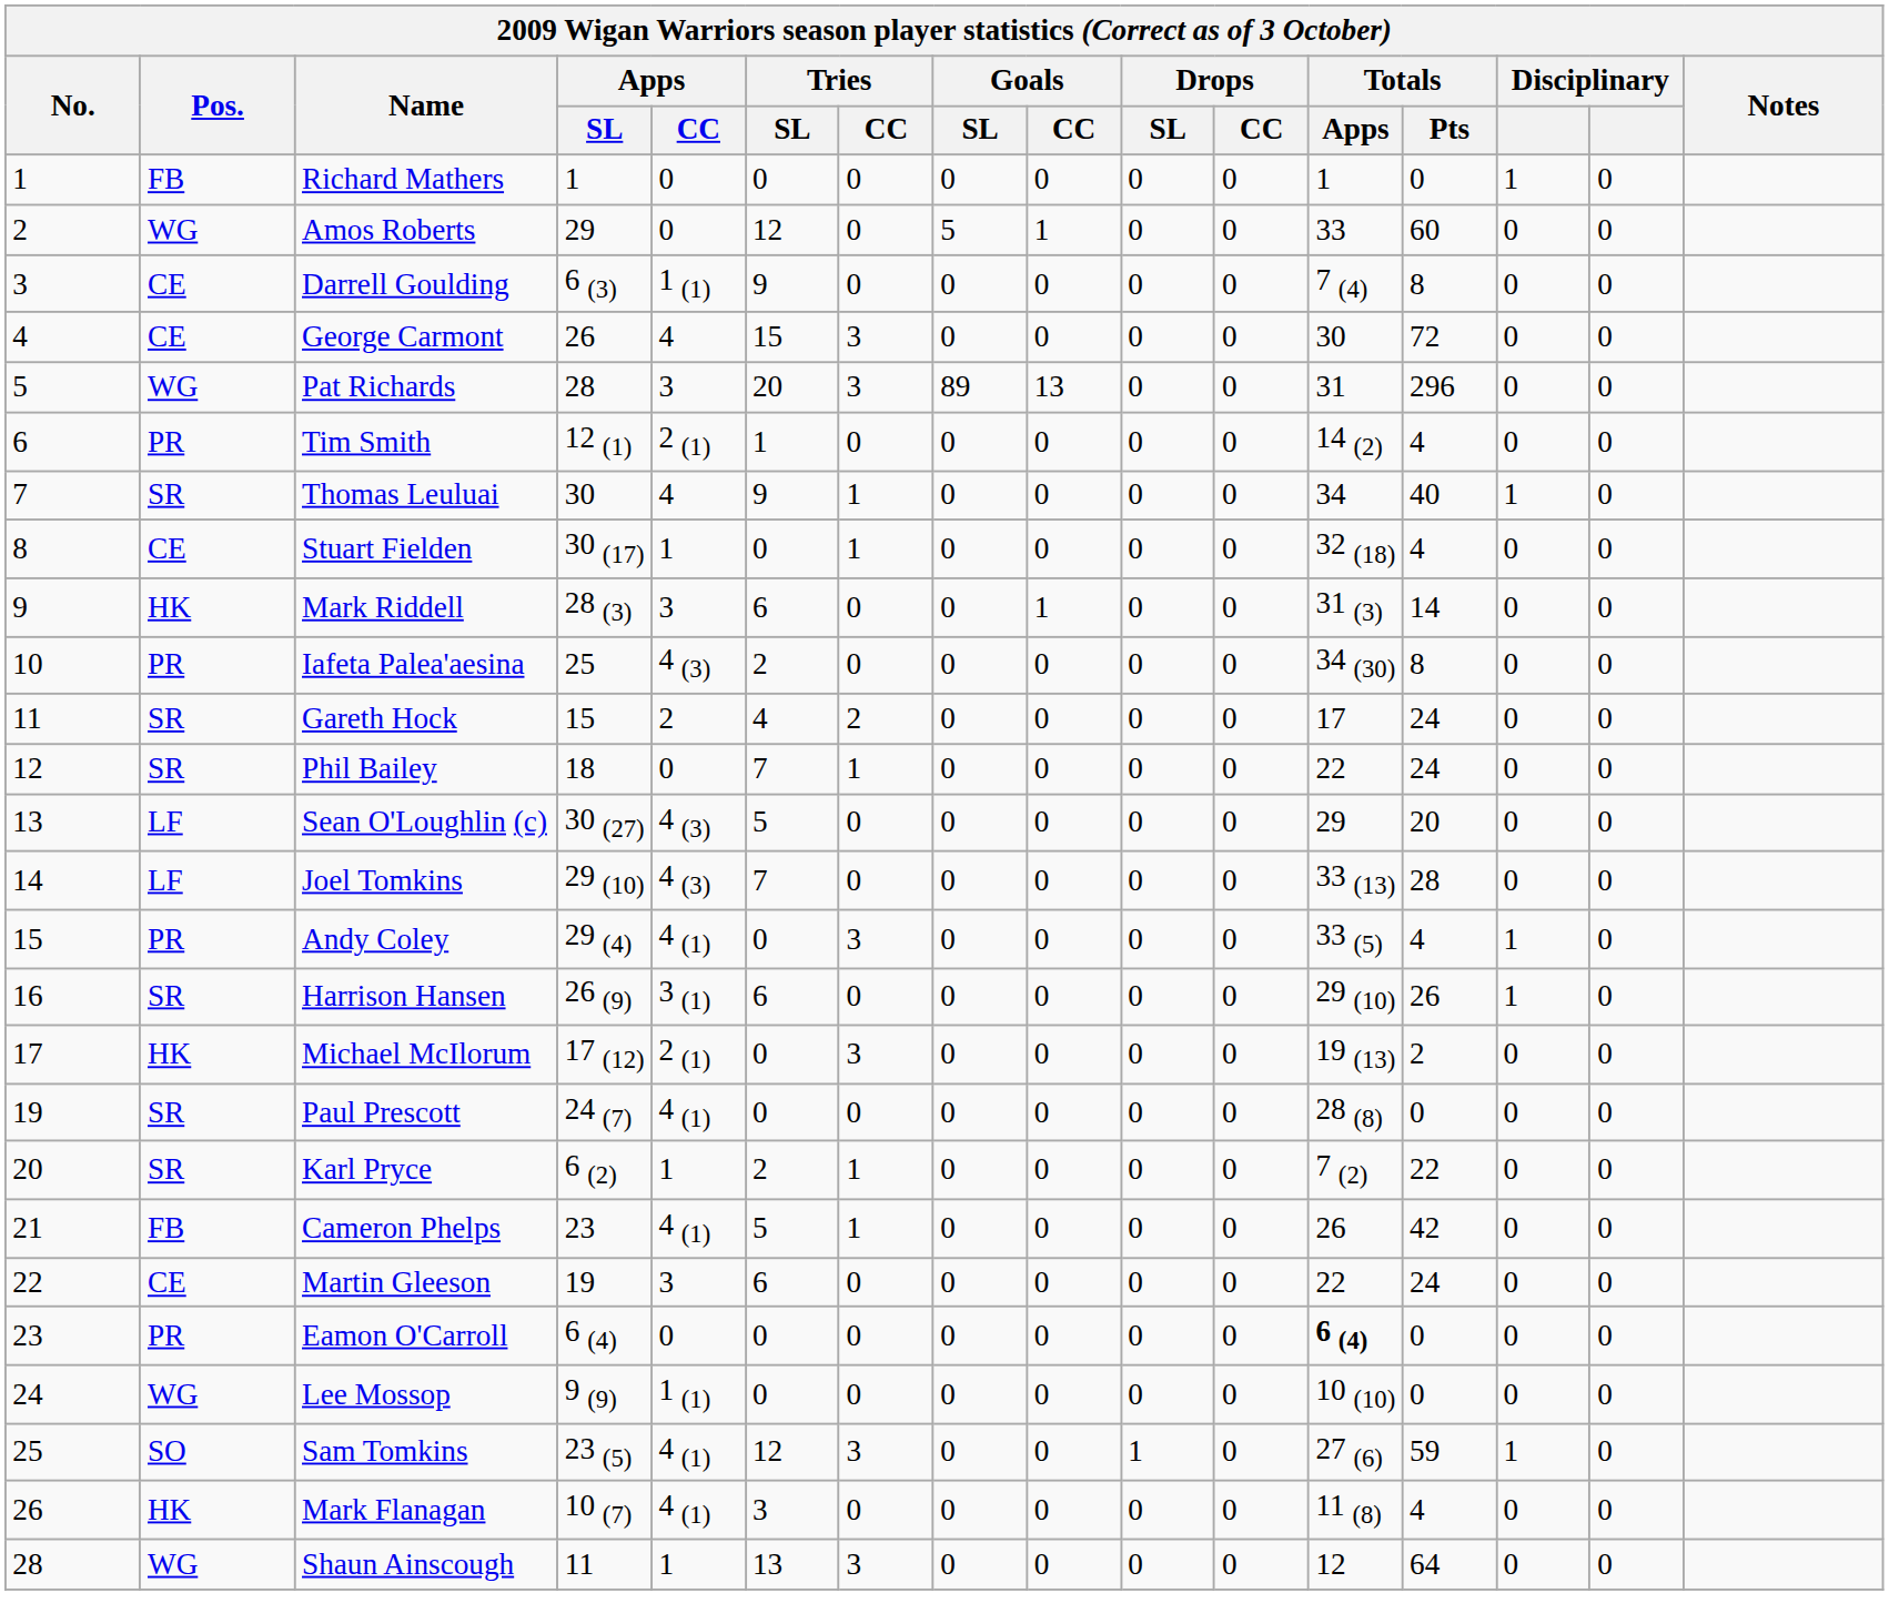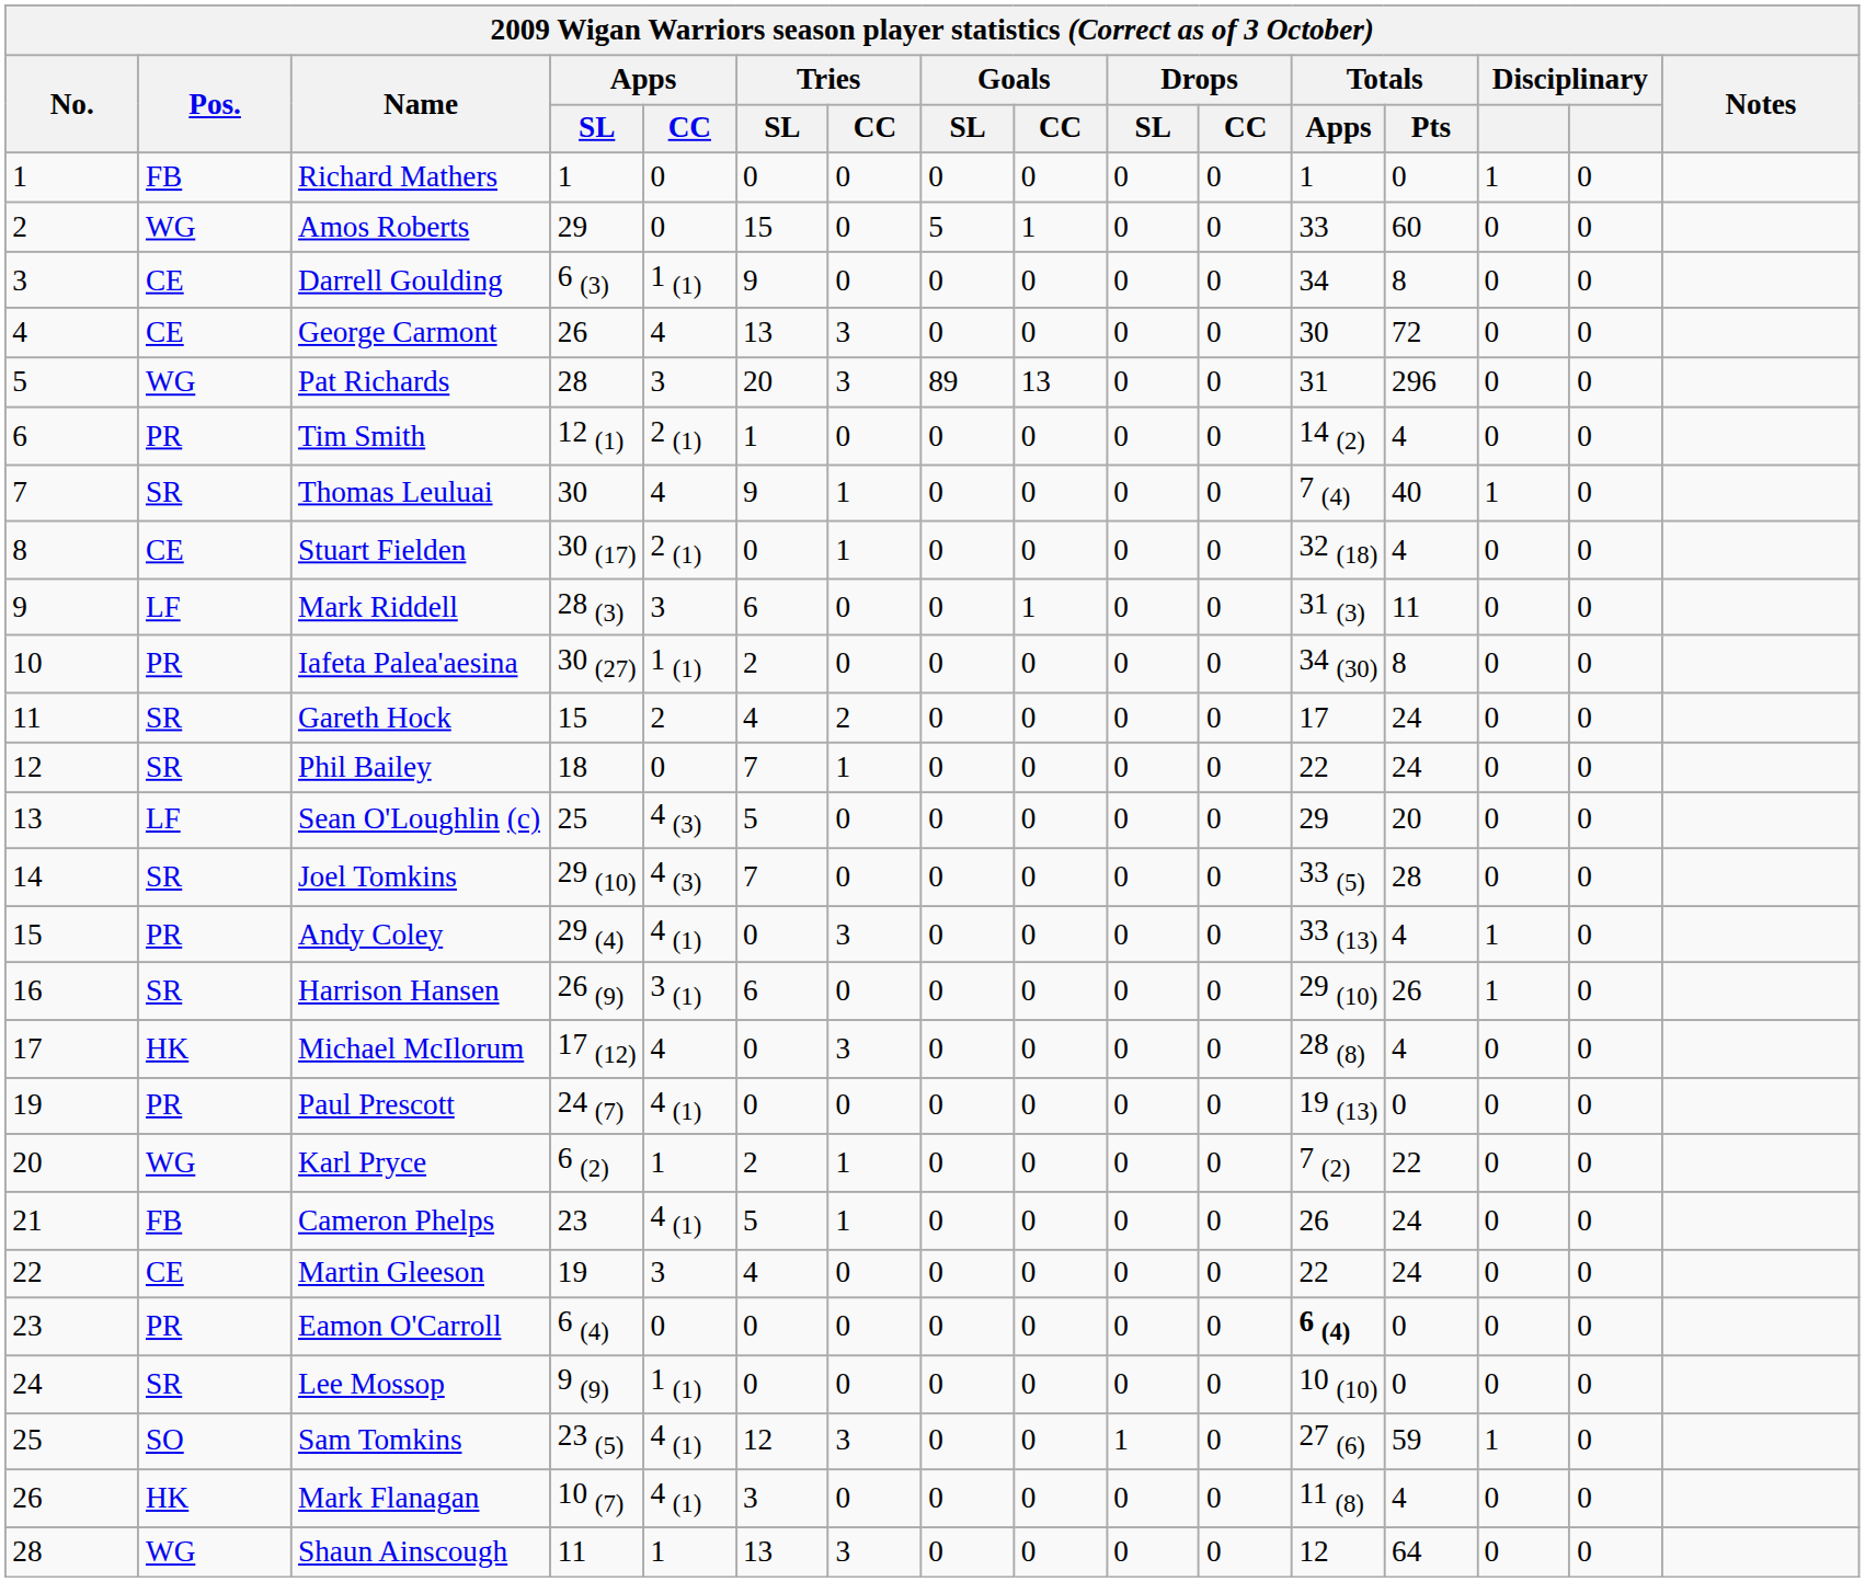 <table class="wikitable" border=1 style="font-size:90%">
 <tr>
 <th colspan=20>2009 Wigan Warriors season player statistics <em>(Correct as of 3 October)</em></th>
 </tr>
 <tr>
 <th rowspan=2>No.</th>
 <th rowspan=2><a href='#'>Pos.</a></th>
 <th rowspan=2 width=14%>Name</th>
 <th colspan=2 width=10%>Apps</th>
 <th colspan=2 width=10%>Tries</th>
 <th colspan=2 width=10%>Goals</th>
 <th colspan=2 width=10%>Drops</th>
 <th colspan=2 width=10%>Totals</th>
 <th colspan=2 width=10%>Disciplinary</th>
 <th rowspan=2>Notes</th>
 </tr>
 <tr>
 <th width=5%><a href='#'>SL</a></th>
 <th width=5%><a href='#'>CC</a></th>
 <th width=5%>SL</th>
 <th width=5%>CC</th>
 <th width=5%>SL</th>
 <th width=5%>CC</th>
 <th width=5%>SL</th>
 <th width=5%>CC</th>
 <th width=5%>Apps</th>
 <th width=5%>Pts</th>
 <th width=5%></th>
 <th width=5%></th>
 </tr>
 <tr>
 <td>1</td>
 <td><a href='#'>FB</a></td>
 <td><a href='#'>Richard Mathers</a></td>
 <td>1</td>
 <td>0</td>
 <td>0</td>
 <td>0</td>
 <td>0</td>
 <td>0</td>
 <td>0</td>
 <td>0</td>
 <td>1</td>
 <td>0</td>
 <td>1</td>
 <td>0</td>
 <td></td>
 </tr>
 <tr>
 <td>2</td>
 <td><a href='#'>WG</a></td>
 <td><a href='#'>Amos Roberts</a></td>
 <td>29</td>
 <td>0</td>
-<td>12</td>
+<td>15</td>
 <td>0</td>
 <td>5</td>
 <td>1</td>
 <td>0</td>
 <td>0</td>
 <td>33</td>
 <td>60</td>
 <td>0</td>
 <td>0</td>
 <td></td>
 </tr>
 <tr>
 <td>3</td>
 <td><a href='#'>CE</a></td>
 <td><a href='#'>Darrell Goulding</a></td>
 <td>6 <sub>(3)</sub></td>
 <td>1 <sub>(1)</sub></td>
 <td>9</td>
 <td>0</td>
 <td>0</td>
 <td>0</td>
 <td>0</td>
 <td>0</td>
-<td>7 <sub>(4)</sub></td>
+<td>34</td>
 <td>8</td>
 <td>0</td>
 <td>0</td>
 <td></td>
 </tr>
 <tr>
 <td>4</td>
 <td><a href='#'>CE</a></td>
 <td><a href='#'>George Carmont</a></td>
 <td>26</td>
 <td>4</td>
-<td>15</td>
+<td>13</td>
 <td>3</td>
 <td>0</td>
 <td>0</td>
 <td>0</td>
 <td>0</td>
 <td>30</td>
 <td>72</td>
 <td>0</td>
 <td>0</td>
 <td></td>
 </tr>
 <tr>
 <td>5</td>
 <td><a href='#'>WG</a></td>
 <td><a href='#'>Pat Richards</a></td>
 <td>28</td>
 <td>3</td>
 <td>20</td>
 <td>3</td>
 <td>89</td>
 <td>13</td>
 <td>0</td>
 <td>0</td>
 <td>31</td>
 <td>296</td>
 <td>0</td>
 <td>0</td>
 <td></td>
 </tr>
 <tr>
 <td>6</td>
 <td><a href='#'>PR</a></td>
 <td><a href='#'>Tim Smith</a></td>
 <td>12 <sub>(1)</sub></td>
 <td>2 <sub>(1)</sub></td>
 <td>1</td>
 <td>0</td>
 <td>0</td>
 <td>0</td>
 <td>0</td>
 <td>0</td>
 <td>14 <sub>(2)</sub></td>
 <td>4</td>
 <td>0</td>
 <td>0</td>
 <td></td>
 </tr>
 <tr>
 <td>7</td>
 <td><a href='#'>SR</a></td>
 <td><a href='#'>Thomas Leuluai</a></td>
 <td>30</td>
 <td>4</td>
 <td>9</td>
 <td>1</td>
 <td>0</td>
 <td>0</td>
 <td>0</td>
 <td>0</td>
-<td>34</td>
+<td>7 <sub>(4)</sub></td>
 <td>40</td>
 <td>1</td>
 <td>0</td>
 <td></td>
 </tr>
 <tr>
 <td>8</td>
 <td><a href='#'>CE</a></td>
 <td><a href='#'>Stuart Fielden</a></td>
 <td>30 <sub>(17)</sub></td>
-<td>1</td>
+<td>2 <sub>(1)</sub></td>
 <td>0</td>
 <td>1</td>
 <td>0</td>
 <td>0</td>
 <td>0</td>
 <td>0</td>
 <td>32 <sub>(18)</sub></td>
 <td>4</td>
 <td>0</td>
 <td>0</td>
 <td></td>
 </tr>
 <tr>
 <td>9</td>
-<td><a href='#'>HK</a></td>
+<td><a href='#'>LF</a></td>
 <td><a href='#'>Mark Riddell</a></td>
 <td>28 <sub>(3)</sub></td>
 <td>3</td>
 <td>6</td>
 <td>0</td>
 <td>0</td>
 <td>1</td>
 <td>0</td>
 <td>0</td>
 <td>31 <sub>(3)</sub></td>
-<td>14</td>
+<td>11</td>
 <td>0</td>
 <td>0</td>
 <td></td>
 </tr>
 <tr>
 <td>10</td>
 <td><a href='#'>PR</a></td>
 <td><a href='#'>Iafeta Palea'aesina</a></td>
-<td>25</td>
-<td>4 <sub>(3)</sub></td>
+<td>30 <sub>(27)</sub></td>
+<td>1 <sub>(1)</sub></td>
 <td>2</td>
 <td>0</td>
 <td>0</td>
 <td>0</td>
 <td>0</td>
 <td>0</td>
 <td>34 <sub>(30)</sub></td>
 <td>8</td>
 <td>0</td>
 <td>0</td>
 <td></td>
 </tr>
 <tr>
 <td>11</td>
 <td><a href='#'>SR</a></td>
 <td><a href='#'>Gareth Hock</a></td>
 <td>15</td>
 <td>2</td>
 <td>4</td>
 <td>2</td>
 <td>0</td>
 <td>0</td>
 <td>0</td>
 <td>0</td>
 <td>17</td>
 <td>24</td>
 <td>0</td>
 <td>0</td>
 <td></td>
 </tr>
 <tr>
 <td>12</td>
 <td><a href='#'>SR</a></td>
 <td><a href='#'>Phil Bailey</a></td>
 <td>18</td>
 <td>0</td>
 <td>7</td>
 <td>1</td>
 <td>0</td>
 <td>0</td>
 <td>0</td>
 <td>0</td>
 <td>22</td>
 <td>24</td>
 <td>0</td>
 <td>0</td>
 <td></td>
 </tr>
 <tr>
 <td>13</td>
 <td><a href='#'>LF</a></td>
 <td><a href='#'>Sean O'Loughlin</a> <a href='#'>(c)</a></td>
-<td>30 <sub>(27)</sub></td>
+<td>25</td>
 <td>4 <sub>(3)</sub></td>
 <td>5</td>
 <td>0</td>
 <td>0</td>
 <td>0</td>
 <td>0</td>
 <td>0</td>
 <td>29</td>
 <td>20</td>
 <td>0</td>
 <td>0</td>
 <td></td>
 </tr>
 <tr>
 <td>14</td>
-<td><a href='#'>LF</a></td>
+<td><a href='#'>SR</a></td>
 <td><a href='#'>Joel Tomkins</a></td>
 <td>29 <sub>(10)</sub></td>
 <td>4 <sub>(3)</sub></td>
 <td>7</td>
 <td>0</td>
 <td>0</td>
 <td>0</td>
 <td>0</td>
 <td>0</td>
-<td>33 <sub>(13)</sub></td>
+<td>33 <sub>(5)</sub></td>
 <td>28</td>
 <td>0</td>
 <td>0</td>
 <td></td>
 </tr>
 <tr>
 <td>15</td>
 <td><a href='#'>PR</a></td>
 <td><a href='#'>Andy Coley</a></td>
 <td>29 <sub>(4)</sub></td>
 <td>4 <sub>(1)</sub></td>
 <td>0</td>
 <td>3</td>
 <td>0</td>
 <td>0</td>
 <td>0</td>
 <td>0</td>
-<td>33 <sub>(5)</sub></td>
+<td>33 <sub>(13)</sub></td>
 <td>4</td>
 <td>1</td>
 <td>0</td>
 <td></td>
 </tr>
 <tr>
 <td>16</td>
 <td><a href='#'>SR</a></td>
 <td><a href='#'>Harrison Hansen</a></td>
 <td>26 <sub>(9)</sub></td>
 <td>3 <sub>(1)</sub></td>
 <td>6</td>
 <td>0</td>
 <td>0</td>
 <td>0</td>
 <td>0</td>
 <td>0</td>
 <td>29 <sub>(10)</sub></td>
 <td>26</td>
 <td>1</td>
 <td>0</td>
 <td></td>
 </tr>
 <tr>
 <td>17</td>
 <td><a href='#'>HK</a></td>
 <td><a href='#'>Michael McIlorum</a></td>
 <td>17 <sub>(12)</sub></td>
-<td>2  <sub>(1)</sub></td>
+<td>4</td>
 <td>0</td>
 <td>3</td>
 <td>0</td>
 <td>0</td>
 <td>0</td>
 <td>0</td>
-<td>19 <sub>(13)</sub></td>
-<td>2</td>
+<td>28 <sub>(8)</sub></td>
+<td>4</td>
 <td>0</td>
 <td>0</td>
 <td></td>
 </tr>
 <tr>
 <td>19</td>
-<td><a href='#'>SR</a></td>
+<td><a href='#'>PR</a></td>
 <td><a href='#'>Paul Prescott</a></td>
 <td>24 <sub>(7)</sub></td>
 <td>4 <sub>(1)</sub></td>
 <td>0</td>
 <td>0</td>
 <td>0</td>
 <td>0</td>
 <td>0</td>
 <td>0</td>
-<td>28 <sub>(8)</sub></td>
+<td>19 <sub>(13)</sub></td>
 <td>0</td>
 <td>0</td>
 <td>0</td>
 <td></td>
 </tr>
 <tr>
 <td>20</td>
-<td><a href='#'>SR</a></td>
+<td><a href='#'>WG</a></td>
 <td><a href='#'>Karl Pryce</a></td>
 <td>6 <sub>(2)</sub></td>
 <td>1</td>
 <td>2</td>
 <td>1</td>
 <td>0</td>
 <td>0</td>
 <td>0</td>
 <td>0</td>
 <td>7 <sub>(2)</sub></td>
 <td>22</td>
 <td>0</td>
 <td>0</td>
 <td></td>
 </tr>
 <tr>
 <td>21</td>
 <td><a href='#'>FB</a></td>
 <td><a href='#'>Cameron Phelps</a></td>
 <td>23</td>
 <td>4 <sub>(1)</sub></td>
 <td>5</td>
 <td>1</td>
 <td>0</td>
 <td>0</td>
 <td>0</td>
 <td>0</td>
 <td>26</td>
-<td>42</td>
+<td>24</td>
 <td>0</td>
 <td>0</td>
 <td></td>
 </tr>
 <tr>
 <td>22</td>
 <td><a href='#'>CE</a></td>
 <td><a href='#'>Martin Gleeson</a></td>
 <td>19</td>
 <td>3</td>
-<td>6</td>
+<td>4</td>
 <td>0</td>
 <td>0</td>
 <td>0</td>
 <td>0</td>
 <td>0</td>
 <td>22</td>
 <td>24</td>
 <td>0</td>
 <td>0</td>
 <td></td>
 </tr>
 <tr>
 <td>23</td>
 <td><a href='#'>PR</a></td>
 <td><a href='#'>Eamon O'Carroll</a></td>
 <td>6 <sub>(4)</sub></td>
 <td>0</td>
 <td>0</td>
 <td>0</td>
 <td>0</td>
 <td>0</td>
 <td>0</td>
 <td>0</td>
 <td><strong>6 <sub>(4)</sub></strong></td>
 <td>0</td>
 <td>0</td>
 <td>0</td>
 <td></td>
 </tr>
 <tr>
 <td>24</td>
-<td><a href='#'>WG</a></td>
+<td><a href='#'>SR</a></td>
 <td><a href='#'>Lee Mossop</a></td>
 <td>9 <sub>(9)</sub></td>
 <td>1 <sub>(1)</sub></td>
 <td>0</td>
 <td>0</td>
 <td>0</td>
 <td>0</td>
 <td>0</td>
 <td>0</td>
 <td>10 <sub>(10)</sub></td>
 <td>0</td>
 <td>0</td>
 <td>0</td>
 <td></td>
 </tr>
 <tr>
 <td>25</td>
 <td><a href='#'>SO</a></td>
 <td><a href='#'>Sam Tomkins</a></td>
 <td>23 <sub>(5)</sub></td>
 <td>4 <sub>(1)</sub></td>
 <td>12</td>
 <td>3</td>
 <td>0</td>
 <td>0</td>
 <td>1</td>
 <td>0</td>
 <td>27 <sub>(6)</sub></td>
 <td>59</td>
 <td>1</td>
 <td>0</td>
 <td></td>
 </tr>
 <tr>
 <td>26</td>
 <td><a href='#'>HK</a></td>
 <td><a href='#'>Mark Flanagan</a></td>
 <td>10 <sub>(7)</sub></td>
 <td>4 <sub>(1)</sub></td>
 <td>3</td>
 <td>0</td>
 <td>0</td>
 <td>0</td>
 <td>0</td>
 <td>0</td>
 <td>11 <sub>(8)</sub></td>
 <td>4</td>
 <td>0</td>
 <td>0</td>
 <td></td>
 </tr>
 <tr>
 <td>28</td>
 <td><a href='#'>WG</a></td>
 <td><a href='#'>Shaun Ainscough</a></td>
 <td>11</td>
 <td>1</td>
 <td>13</td>
 <td>3</td>
 <td>0</td>
 <td>0</td>
 <td>0</td>
 <td>0</td>
 <td>12</td>
 <td>64</td>
 <td>0</td>
 <td>0</td>
 <td></td>
 </tr>
 </table>
